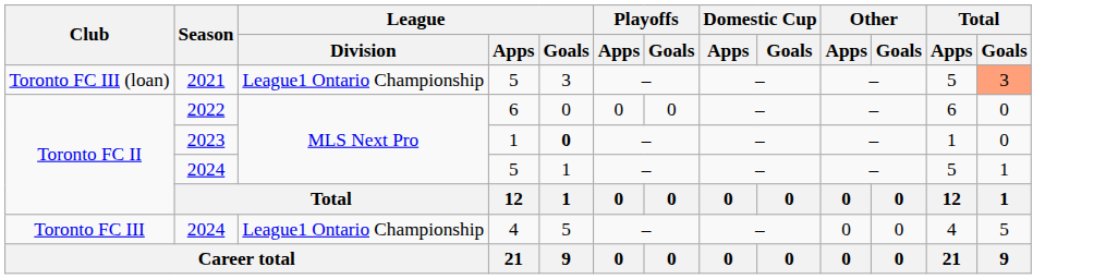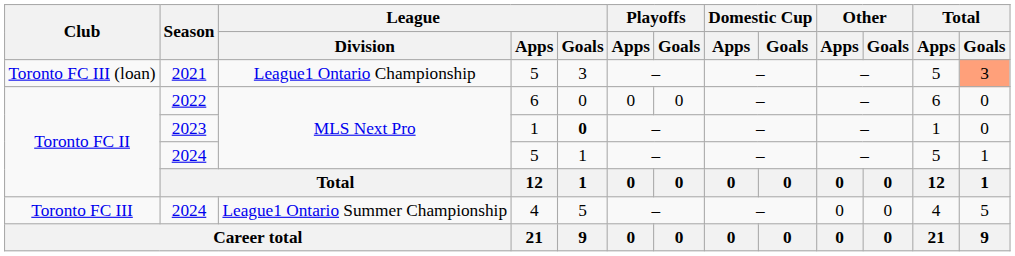 <table class="wikitable" style="text-align: center">
 <tr>
 <th rowspan="2">Club</th>
 <th rowspan="2">Season</th>
 <th colspan="3">League</th>
 <th colspan="2">Playoffs</th>
 <th colspan="2">Domestic Cup</th>
 <th colspan="2">Other</th>
 <th colspan="2">Total</th>
 </tr>
 <tr>
 <th>Division</th>
 <th>Apps</th>
 <th>Goals</th>
 <th>Apps</th>
 <th>Goals</th>
 <th>Apps</th>
 <th>Goals</th>
 <th>Apps</th>
 <th>Goals</th>
 <th>Apps</th>
 <th>Goals</th>
 </tr>
 <tr>
 <td><a href='#'>Toronto FC III</a> (loan)</td>
 <td><a href='#'>2021</a></td>
 <td><a href='#'>League1 Ontario</a> Championship</td>
 <td>5</td>
 <td>3</td>
 <td colspan="2">–</td>
 <td colspan="2">–</td>
 <td colspan="2">–</td>
 <td>5</td>
 <td style="background: lightsalmon;">3</td>
 </tr>
 <tr>
 <td rowspan=4><a href='#'>Toronto FC II</a></td>
 <td><a href='#'>2022</a></td>
 <td rowspan=3><a href='#'>MLS Next Pro</a></td>
 <td>6</td>
 <td>0</td>
 <td>0</td>
 <td>0</td>
 <td colspan="2">–</td>
 <td colspan="2">–</td>
 <td>6</td>
 <td>0</td>
 </tr>
 <tr>
 <td><a href='#'>2023</a></td>
 <td>1</td>
 <td><strong>0</strong></td>
 <td colspan="2">–</td>
 <td colspan="2">–</td>
 <td colspan="2">–</td>
 <td>1</td>
 <td>0</td>
 </tr>
 <tr>
 <td><a href='#'>2024</a></td>
 <td>5</td>
 <td>1</td>
 <td colspan="2">–</td>
 <td colspan="2">–</td>
 <td colspan="2">–</td>
 <td>5</td>
 <td>1</td>
 </tr>
 <tr>
 <th colspan="2"><strong>Total</strong></th>
 <th>12</th>
 <th>1</th>
 <th>0</th>
 <th>0</th>
 <th>0</th>
 <th>0</th>
 <th>0</th>
 <th>0</th>
 <th>12</th>
 <th>1</th>
 </tr>
 <tr>
 <td><a href='#'>Toronto FC III</a></td>
 <td><a href='#'>2024</a></td>
-<td><a href='#'>League1 Ontario</a> Championship</td>
+<td><a href='#'>League1 Ontario</a> Summer Championship</td>
 <td>4</td>
 <td>5</td>
 <td colspan="2">–</td>
 <td colspan="2">–</td>
 <td>0</td>
 <td>0</td>
 <td>4</td>
 <td>5</td>
 </tr>
 <tr>
 <th colspan="3"><strong>Career total</strong></th>
 <th>21</th>
 <th>9</th>
 <th>0</th>
 <th>0</th>
 <th>0</th>
 <th>0</th>
 <th>0</th>
 <th>0</th>
 <th>21</th>
 <th>9</th>
 </tr>
 </table>
